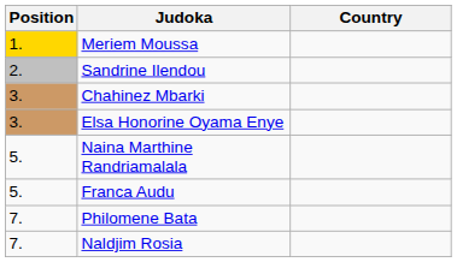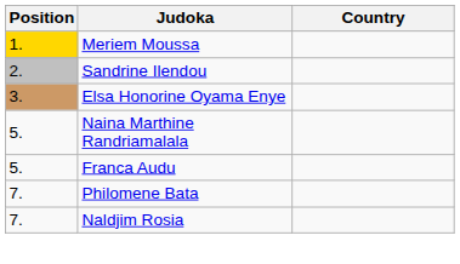 <table class=wikitable>
 <tr>
 <th width=10>Position</th>
 <th width=200>Judoka</th>
 <th width=150>Country</th>
 </tr>
 <tr>
 <td bgcolor=gold>1.</td>
 <td><a href='#'>Meriem Moussa</a></td>
 <td></td>
 </tr>
 <tr>
 <td bgcolor="silver">2.</td>
 <td><a href='#'>Sandrine Ilendou</a></td>
-<td></td>
-</tr>
-<tr>
-<td bgcolor="CC9966">3.</td>
-<td><a href='#'>Chahinez Mbarki</a></td>
 <td></td>
 </tr>
 <tr>
 <td bgcolor="CC9966">3.</td>
 <td><a href='#'>Elsa Honorine Oyama Enye</a></td>
 <td></td>
 </tr>
 <tr>
 <td>5.</td>
 <td><a href='#'>Naina Marthine Randriamalala</a></td>
 <td></td>
 </tr>
 <tr>
 <td>5.</td>
 <td><a href='#'>Franca Audu</a></td>
 <td></td>
 </tr>
 <tr>
 <td>7.</td>
 <td><a href='#'>Philomene Bata</a></td>
 <td></td>
 </tr>
 <tr>
 <td>7.</td>
 <td><a href='#'>Naldjim Rosia</a></td>
 <td></td>
 </tr>
 </table>
